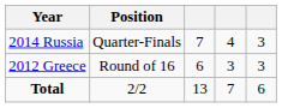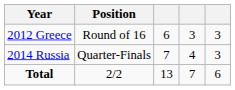 <table class="wikitable" style="text-align: center;">
 <tr>
 <th>Year</th>
 <th>Position</th>
 <th width=25px></th>
 <th width=25px></th>
 <th width=25px></th>
 </tr>
 <tr bgcolor=>
+<td style="text-align: left;"> <a href='#'>2012 Greece</a></td>
+<td>Round of 16</td>
+<td>6</td>
+<td>3</td>
+<td>3</td>
+</tr>
+<tr bgcolor=>
 <td style="text-align: left;"> <a href='#'>2014 Russia</a></td>
 <td>Quarter-Finals</td>
 <td>7</td>
 <td>4</td>
-<td>3</td>
-</tr>
-<tr bgcolor=>
-<td style="text-align: left;"> <a href='#'>2012 Greece</a></td>
-<td>Round of 16</td>
-<td>6</td>
-<td>3</td>
 <td>3</td>
 </tr>
 <tr>
 <td><strong>Total</strong></td>
 <td>2/2</td>
 <td>13</td>
 <td>7</td>
 <td>6</td>
 </tr>
 </table>
